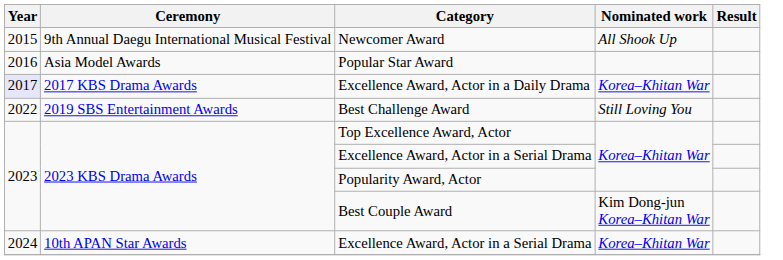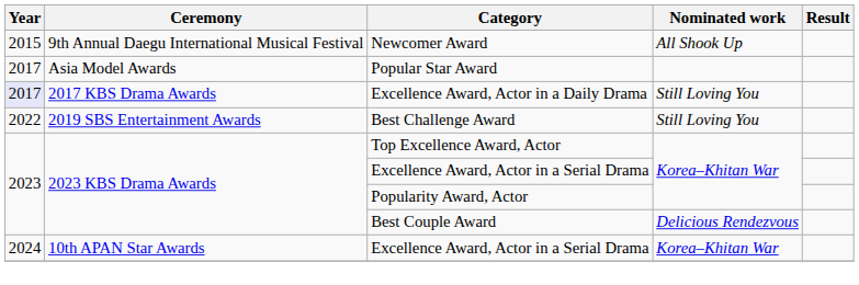 <table class="wikitable">
 <tr>
 <th scope="col">Year</th>
 <th>Ceremony</th>
 <th scope="col">Category</th>
 <th>Nominated work</th>
 <th scope="col">Result</th>
 </tr>
 <tr>
 <td>2015</td>
 <td>9th Annual Daegu International Musical Festival</td>
 <td>Newcomer Award</td>
 <td><em>All Shook Up</em></td>
 <td></td>
 </tr>
 <tr>
-<td>2016</td>
+<td>2017</td>
 <td>Asia Model Awards</td>
 <td>Popular Star Award</td>
 <td></td>
 <td></td>
 </tr>
 <tr>
 <td style="background: lavender;">2017</td>
 <td><a href='#'>2017 KBS Drama Awards</a></td>
 <td>Excellence Award, Actor in a Daily Drama</td>
-<td rowspan="1"><em><a href='#'>Korea–Khitan War</a></em></td>
+<td><em>Still Loving You</em></td>
 <td></td>
 </tr>
 <tr>
 <td>2022</td>
 <td><a href='#'>2019 SBS Entertainment Awards</a></td>
 <td>Best Challenge Award</td>
 <td><em>Still Loving You</em></td>
 <td></td>
 </tr>
 <tr>
 <td rowspan="4">2023</td>
 <td rowspan="4"><a href='#'>2023 KBS Drama Awards</a></td>
 <td>Top Excellence Award, Actor</td>
 <td rowspan="3"><em><a href='#'>Korea–Khitan War</a></em></td>
 <td></td>
 </tr>
 <tr>
 <td>Excellence Award, Actor in a Serial Drama</td>
 <td></td>
 </tr>
 <tr>
 <td>Popularity Award, Actor</td>
 <td></td>
 </tr>
 <tr>
 <td>Best Couple Award</td>
-<td>Kim Dong-jun <br> <em><a href='#'>Korea–Khitan War</a></em></td>
+<td><em><a href='#'>Delicious Rendezvous</a></em></td>
 <td></td>
 </tr>
 <tr>
 <td rowspan="1">2024</td>
 <td rowspan="1"><a href='#'>10th APAN Star Awards</a></td>
 <td>Excellence Award, Actor in a Serial Drama</td>
 <td rowspan="1"><em><a href='#'>Korea–Khitan War</a></em></td>
 <td></td>
 </tr>
 <tr>
 </tr>
 </table>
